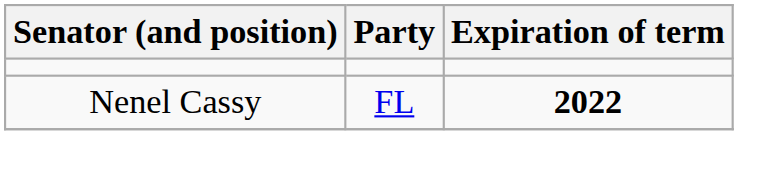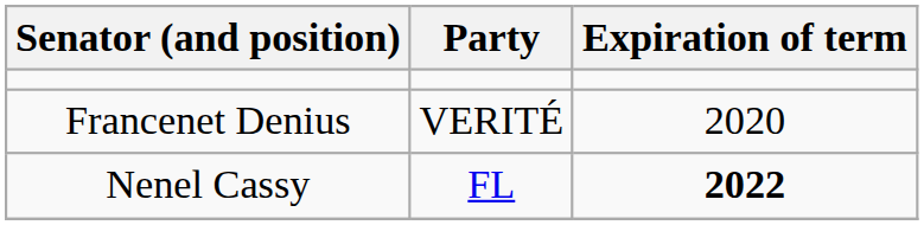 <table class="wikitable" style="text-align:center;">
 <tr>
 <th>Senator (and position)</th>
 <th>Party</th>
 <th>Expiration of term</th>
 </tr>
 <tr>
 <td></td>
 <td></td>
 <td></td>
 </tr>
 <tr>
+<td>Francenet Denius</td>
+<td>VERITÉ</td>
+<td>2020</td>
+</tr>
+<tr>
 <td>Nenel Cassy</td>
 <td><a href='#'>FL</a></td>
 <td><strong>2022</strong></td>
 </tr>
 <tr>
 </tr>
 </table>
